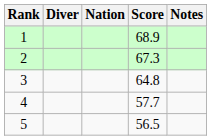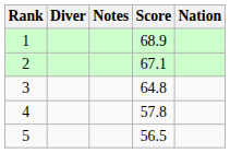 <table class="wikitable sortable" style="text-align:center">
 <tr>
 <th>Rank</th>
 <th>Diver</th>
+<th>Notes</th>
+<th>Score</th>
 <th>Nation</th>
-<th>Score</th>
-<th>Notes</th>
 </tr>
 <tr style="background:#cfc;">
 <td>1</td>
 <td align=left></td>
+<td></td>
+<td>68.9</td>
 <td align=left></td>
-<td>68.9</td>
-<td></td>
 </tr>
 <tr style="background:#cfc;">
 <td>2</td>
 <td align=left></td>
+<td></td>
+<td>67.1</td>
 <td align=left></td>
-<td>67.3</td>
-<td></td>
 </tr>
 <tr>
 <td>3</td>
 <td align=left></td>
+<td></td>
+<td>64.8</td>
 <td align=left></td>
-<td>64.8</td>
-<td></td>
 </tr>
 <tr>
 <td>4</td>
 <td align=left></td>
+<td></td>
+<td>57.8</td>
 <td align=left></td>
-<td>57.7</td>
-<td></td>
 </tr>
 <tr>
 <td>5</td>
 <td align=left></td>
+<td></td>
+<td>56.5</td>
 <td align=left></td>
-<td>56.5</td>
-<td></td>
 </tr>
 </table>
